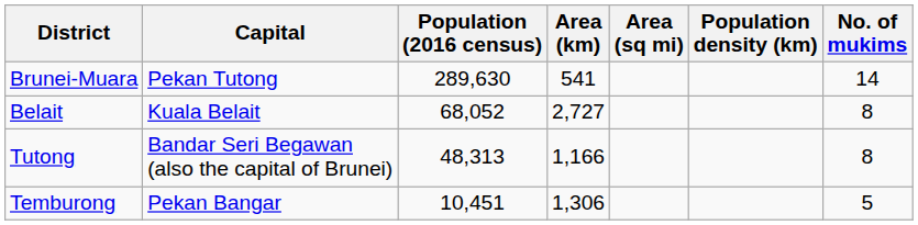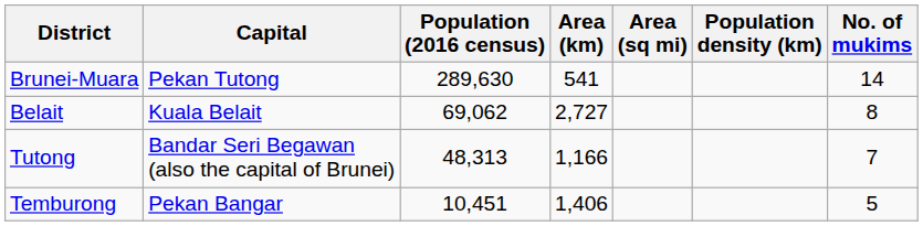 <table class="wikitable sortable">
 <tr>
 <th>District</th>
 <th>Capital</th>
 <th>Population<br>(2016 census)</th>
 <th>Area<br>(km)</th>
 <th>Area<br>(sq mi)</th>
 <th>Population<br>density (km)</th>
 <th>No. of<br><a href='#'>mukims</a></th>
 </tr>
 <tr>
 <td><a href='#'>Brunei-Muara</a></td>
 <td><a href='#'>Pekan Tutong</a></td>
 <td align="center">289,630</td>
 <td align="center">541</td>
 <td align="center"></td>
 <td align="center"></td>
 <td align="center">14</td>
 </tr>
 <tr>
 <td><a href='#'>Belait</a></td>
 <td><a href='#'>Kuala Belait</a></td>
-<td align="center">68,052</td>
+<td align="center">69,062</td>
 <td align="center">2,727</td>
 <td align="center"></td>
 <td align="center"></td>
 <td align="center">8</td>
 </tr>
 <tr>
 <td><a href='#'>Tutong</a></td>
 <td><a href='#'>Bandar Seri Begawan</a><br>(also the capital of Brunei)</td>
 <td align="center">48,313</td>
 <td align="center">1,166</td>
 <td align="center"></td>
 <td align="center"></td>
-<td align="center">8</td>
+<td align="center">7</td>
 </tr>
 <tr>
 <td><a href='#'>Temburong</a></td>
 <td><a href='#'>Pekan Bangar</a></td>
 <td align="center">10,451</td>
-<td align="center">1,306</td>
+<td align="center">1,406</td>
 <td align="center"></td>
 <td align="center"></td>
 <td align="center">5</td>
 </tr>
 </table>
